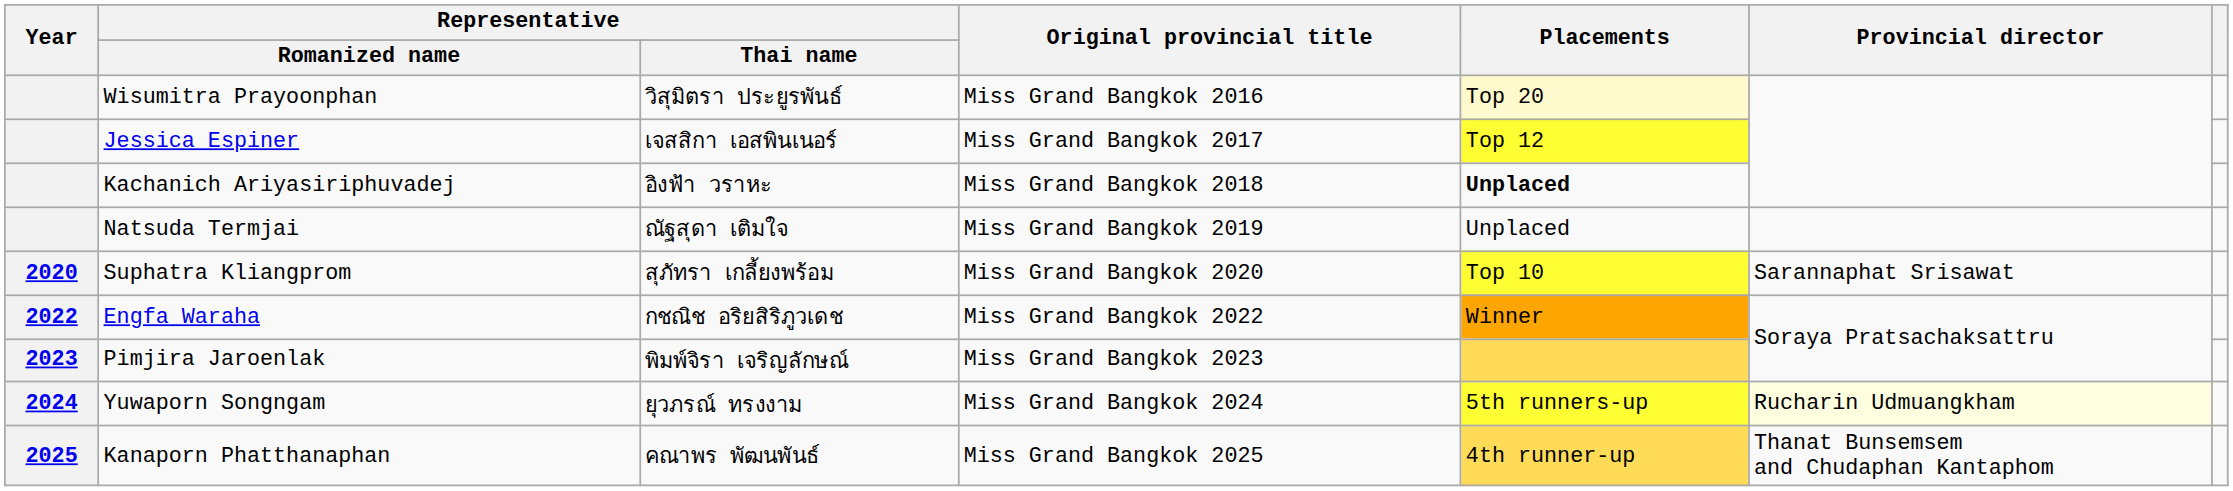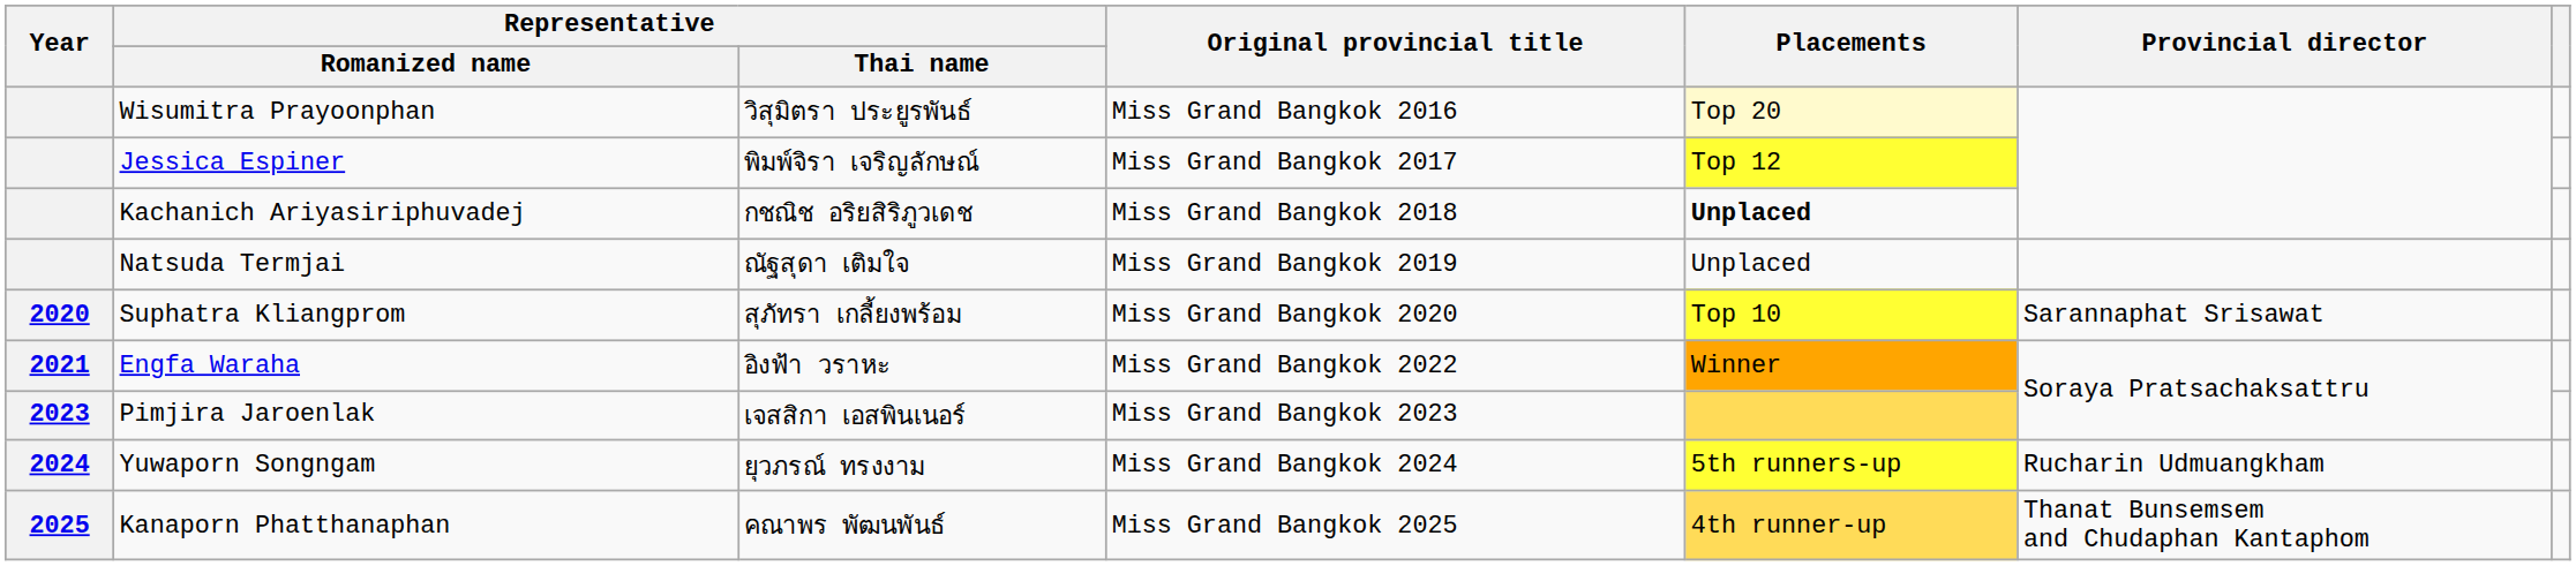 <table class="wikitable defaultcenter col2left col3left col6left" style="font-size:95%; width:100%;">
 <tr>
 <th rowspan=2>Year</th>
 <th colspan=2>Representative</th>
 <th rowspan=2>Original provincial title</th>
 <th rowspan="2">Placements</th>
 <th rowspan="2">Provincial director</th>
 <th rowspan="2"></th>
 </tr>
 <tr>
 <th>Romanized name</th>
 <th>Thai name</th>
 </tr>
 <tr>
 <th></th>
 <td>Wisumitra Prayoonphan</td>
 <td>วิสุมิตรา ประยูรพันธ์</td>
 <td>Miss Grand Bangkok 2016</td>
 <td bgcolor=#FFFACD>Top 20</td>
 <td rowspan="3"></td>
 <td></td>
 </tr>
 <tr>
 <th></th>
 <td><a href='#'>Jessica Espiner</a></td>
-<td>เจสสิกา เอสพินเนอร์</td>
+<td>พิมพ์จิรา เจริญลักษณ์</td>
 <td>Miss Grand Bangkok 2017</td>
 <td bgcolor=#FFFF33>Top 12</td>
 <td></td>
 </tr>
 <tr>
 <th></th>
 <td>Kachanich Ariyasiriphuvadej</td>
-<td>อิงฟ้า วราหะ</td>
+<td>กชณิช อริยสิริภูวเดช</td>
 <td>Miss Grand Bangkok 2018</td>
 <td><strong>Unplaced</strong></td>
 <td></td>
 </tr>
 <tr>
 <th></th>
 <td>Natsuda Termjai</td>
 <td>ณัฐสุดา เติมใจ</td>
 <td>Miss Grand Bangkok 2019</td>
 <td>Unplaced</td>
 <td></td>
 <td></td>
 </tr>
 <tr>
 <th><a href='#'>2020</a></th>
 <td>Suphatra Kliangprom</td>
 <td>สุภัทรา เกลี้ยงพร้อม</td>
 <td>Miss Grand Bangkok 2020</td>
 <td bgcolor=#FFFF33>Top 10</td>
 <td>Sarannaphat Srisawat</td>
 <td></td>
 </tr>
 <tr>
-<th><a href='#'>2022</a></th>
+<th><a href='#'>2021</a></th>
 <td><a href='#'>Engfa Waraha</a></td>
-<td>กชณิช อริยสิริภูวเดช</td>
+<td>อิงฟ้า วราหะ</td>
 <td>Miss Grand Bangkok 2022</td>
 <td bgcolor=orange>Winner</td>
 <td rowspan="2">Soraya Pratsachaksattru</td>
 <td></td>
 </tr>
 <tr>
 <th><a href='#'>2023</a></th>
 <td>Pimjira Jaroenlak</td>
-<td>พิมพ์จิรา เจริญลักษณ์</td>
+<td>เจสสิกา เอสพินเนอร์</td>
 <td>Miss Grand Bangkok 2023</td>
 <td bgcolor=#FFDB58></td>
 <td></td>
 </tr>
 <tr>
 <th><a href='#'>2024</a></th>
 <td>Yuwaporn Songngam</td>
 <td>ยุวภรณ์ ทรงงาม</td>
 <td>Miss Grand Bangkok 2024</td>
 <td bgcolor=#FFFF33>5th runners-up</td>
-<td style="background: lightyellow;">Rucharin Udmuangkham</td>
+<td>Rucharin Udmuangkham</td>
 <td></td>
 </tr>
 <tr>
 <th><a href='#'>2025</a></th>
 <td>Kanaporn Phatthanaphan</td>
 <td>คณาพร พัฒนพันธ์</td>
 <td>Miss Grand Bangkok 2025</td>
 <td bgcolor=#FFDB58>4th runner-up</td>
 <td>Thanat Bunsemsem<br> and Chudaphan Kantaphom</td>
 <td></td>
 </tr>
 </table>
